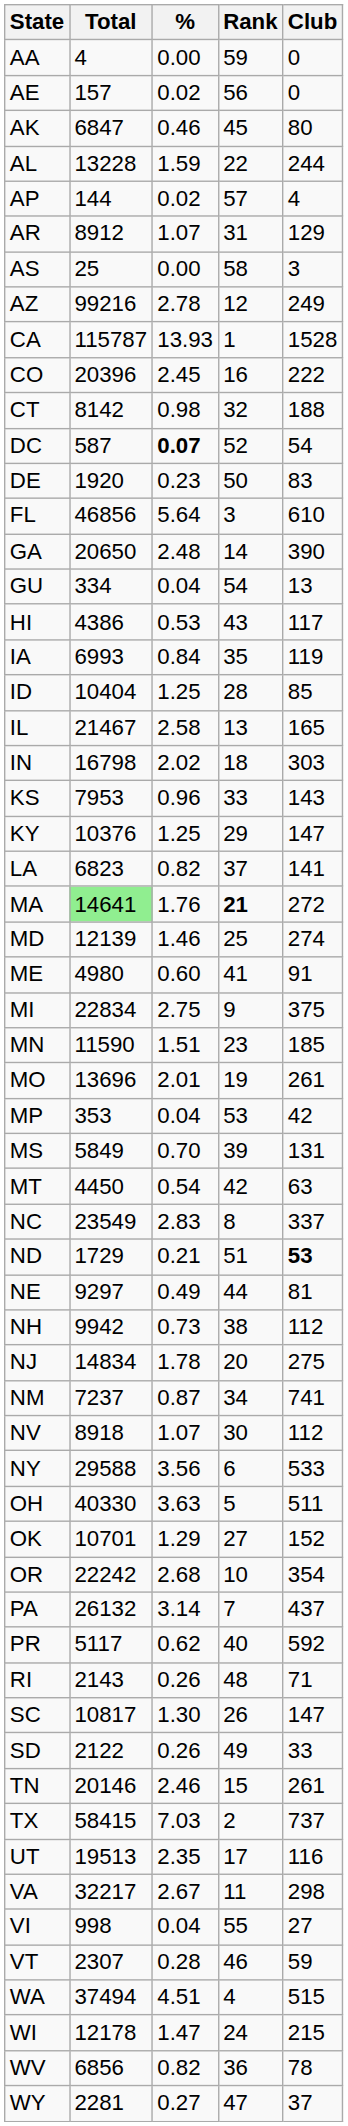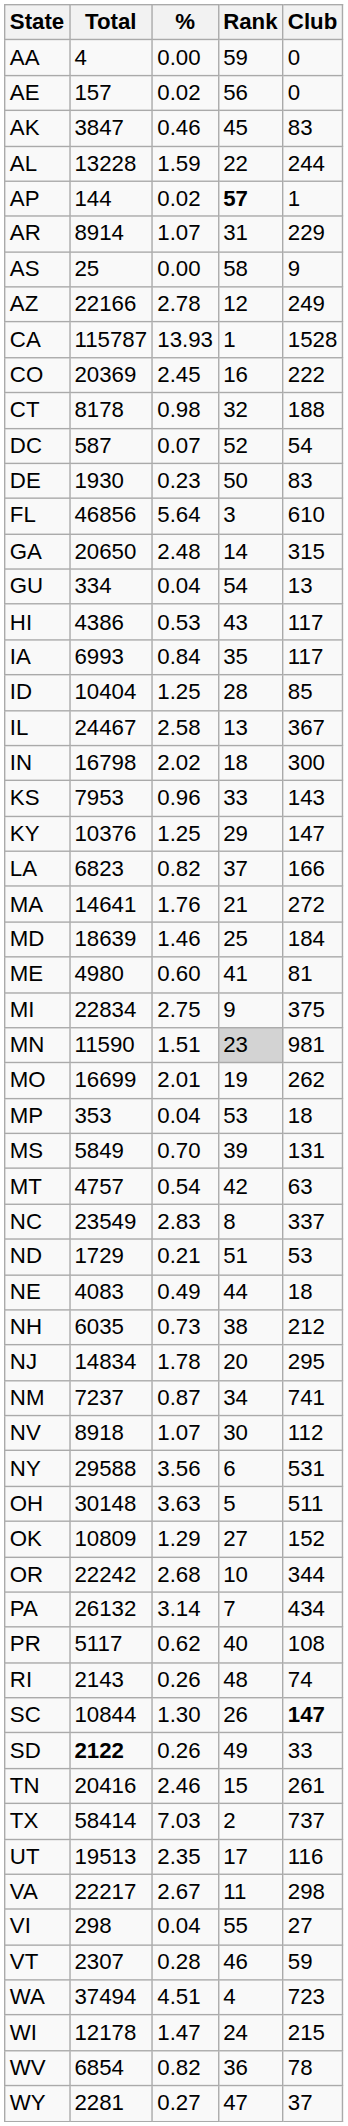 <table class="wikitable sortable">
 <tr>
 <th>State</th>
 <th>Total</th>
 <th>%</th>
 <th>Rank</th>
 <th>Club</th>
 </tr>
 <tr>
 <td>AA</td>
 <td>4</td>
 <td>0.00</td>
 <td>59</td>
 <td>0</td>
 </tr>
 <tr>
 <td>AE</td>
 <td>157</td>
 <td>0.02</td>
 <td>56</td>
 <td>0</td>
 </tr>
 <tr>
 <td>AK</td>
-<td>6847</td>
+<td>3847</td>
 <td>0.46</td>
 <td>45</td>
-<td>80</td>
+<td>83</td>
 </tr>
 <tr>
 <td>AL</td>
 <td>13228</td>
 <td>1.59</td>
 <td>22</td>
 <td>244</td>
 </tr>
 <tr>
 <td>AP</td>
 <td>144</td>
 <td>0.02</td>
-<td>57</td>
-<td>4</td>
+<td><strong>57</strong></td>
+<td>1</td>
 </tr>
 <tr>
 <td>AR</td>
-<td>8912</td>
+<td>8914</td>
 <td>1.07</td>
 <td>31</td>
-<td>129</td>
+<td>229</td>
 </tr>
 <tr>
 <td>AS</td>
 <td>25</td>
 <td>0.00</td>
 <td>58</td>
-<td>3</td>
+<td>9</td>
 </tr>
 <tr>
 <td>AZ</td>
-<td>99216</td>
+<td>22166</td>
 <td>2.78</td>
 <td>12</td>
 <td>249</td>
 </tr>
 <tr>
 <td>CA</td>
 <td>115787</td>
 <td>13.93</td>
 <td>1</td>
 <td>1528</td>
 </tr>
 <tr>
 <td>CO</td>
-<td>20396</td>
+<td>20369</td>
 <td>2.45</td>
 <td>16</td>
 <td>222</td>
 </tr>
 <tr>
 <td>CT</td>
-<td>8142</td>
+<td>8178</td>
 <td>0.98</td>
 <td>32</td>
 <td>188</td>
 </tr>
 <tr>
 <td>DC</td>
 <td>587</td>
-<td><strong>0.07</strong></td>
+<td>0.07</td>
 <td>52</td>
 <td>54</td>
 </tr>
 <tr>
 <td>DE</td>
-<td>1920</td>
+<td>1930</td>
 <td>0.23</td>
 <td>50</td>
 <td>83</td>
 </tr>
 <tr>
 <td>FL</td>
 <td>46856</td>
 <td>5.64</td>
 <td>3</td>
 <td>610</td>
 </tr>
 <tr>
 <td>GA</td>
 <td>20650</td>
 <td>2.48</td>
 <td>14</td>
-<td>390</td>
+<td>315</td>
 </tr>
 <tr>
 <td>GU</td>
 <td>334</td>
 <td>0.04</td>
 <td>54</td>
 <td>13</td>
 </tr>
 <tr>
 <td>HI</td>
 <td>4386</td>
 <td>0.53</td>
 <td>43</td>
 <td>117</td>
 </tr>
 <tr>
 <td>IA</td>
 <td>6993</td>
 <td>0.84</td>
 <td>35</td>
-<td>119</td>
+<td>117</td>
 </tr>
 <tr>
 <td>ID</td>
 <td>10404</td>
 <td>1.25</td>
 <td>28</td>
 <td>85</td>
 </tr>
 <tr>
 <td>IL</td>
-<td>21467</td>
+<td>24467</td>
 <td>2.58</td>
 <td>13</td>
-<td>165</td>
+<td>367</td>
 </tr>
 <tr>
 <td>IN</td>
 <td>16798</td>
 <td>2.02</td>
 <td>18</td>
-<td>303</td>
+<td>300</td>
 </tr>
 <tr>
 <td>KS</td>
 <td>7953</td>
 <td>0.96</td>
 <td>33</td>
 <td>143</td>
 </tr>
 <tr>
 <td>KY</td>
 <td>10376</td>
 <td>1.25</td>
 <td>29</td>
 <td>147</td>
 </tr>
 <tr>
 <td>LA</td>
 <td>6823</td>
 <td>0.82</td>
 <td>37</td>
-<td>141</td>
+<td>166</td>
 </tr>
 <tr>
 <td>MA</td>
-<td style="background: lightgreen;">14641</td>
+<td>14641</td>
 <td>1.76</td>
-<td><strong>21</strong></td>
+<td>21</td>
 <td>272</td>
 </tr>
 <tr>
 <td>MD</td>
-<td>12139</td>
+<td>18639</td>
 <td>1.46</td>
 <td>25</td>
-<td>274</td>
+<td>184</td>
 </tr>
 <tr>
 <td>ME</td>
 <td>4980</td>
 <td>0.60</td>
 <td>41</td>
-<td>91</td>
+<td>81</td>
 </tr>
 <tr>
 <td>MI</td>
 <td>22834</td>
 <td>2.75</td>
 <td>9</td>
 <td>375</td>
 </tr>
 <tr>
 <td>MN</td>
 <td>11590</td>
 <td>1.51</td>
-<td>23</td>
-<td>185</td>
+<td style="background: lightgrey;">23</td>
+<td>981</td>
 </tr>
 <tr>
 <td>MO</td>
-<td>13696</td>
+<td>16699</td>
 <td>2.01</td>
 <td>19</td>
-<td>261</td>
+<td>262</td>
 </tr>
 <tr>
 <td>MP</td>
 <td>353</td>
 <td>0.04</td>
 <td>53</td>
-<td>42</td>
+<td>18</td>
 </tr>
 <tr>
 <td>MS</td>
 <td>5849</td>
 <td>0.70</td>
 <td>39</td>
 <td>131</td>
 </tr>
 <tr>
 <td>MT</td>
-<td>4450</td>
+<td>4757</td>
 <td>0.54</td>
 <td>42</td>
 <td>63</td>
 </tr>
 <tr>
 <td>NC</td>
 <td>23549</td>
 <td>2.83</td>
 <td>8</td>
 <td>337</td>
 </tr>
 <tr>
 <td>ND</td>
 <td>1729</td>
 <td>0.21</td>
 <td>51</td>
-<td><strong>53</strong></td>
+<td>53</td>
 </tr>
 <tr>
 <td>NE</td>
-<td>9297</td>
+<td>4083</td>
 <td>0.49</td>
 <td>44</td>
-<td>81</td>
+<td>18</td>
 </tr>
 <tr>
 <td>NH</td>
-<td>9942</td>
+<td>6035</td>
 <td>0.73</td>
 <td>38</td>
-<td>112</td>
+<td>212</td>
 </tr>
 <tr>
 <td>NJ</td>
 <td>14834</td>
 <td>1.78</td>
 <td>20</td>
-<td>275</td>
+<td>295</td>
 </tr>
 <tr>
 <td>NM</td>
 <td>7237</td>
 <td>0.87</td>
 <td>34</td>
 <td>741</td>
 </tr>
 <tr>
 <td>NV</td>
 <td>8918</td>
 <td>1.07</td>
 <td>30</td>
 <td>112</td>
 </tr>
 <tr>
 <td>NY</td>
 <td>29588</td>
 <td>3.56</td>
 <td>6</td>
-<td>533</td>
+<td>531</td>
 </tr>
 <tr>
 <td>OH</td>
-<td>40330</td>
+<td>30148</td>
 <td>3.63</td>
 <td>5</td>
 <td>511</td>
 </tr>
 <tr>
 <td>OK</td>
-<td>10701</td>
+<td>10809</td>
 <td>1.29</td>
 <td>27</td>
 <td>152</td>
 </tr>
 <tr>
 <td>OR</td>
 <td>22242</td>
 <td>2.68</td>
 <td>10</td>
-<td>354</td>
+<td>344</td>
 </tr>
 <tr>
 <td>PA</td>
 <td>26132</td>
 <td>3.14</td>
 <td>7</td>
-<td>437</td>
+<td>434</td>
 </tr>
 <tr>
 <td>PR</td>
 <td>5117</td>
 <td>0.62</td>
 <td>40</td>
-<td>592</td>
+<td>108</td>
 </tr>
 <tr>
 <td>RI</td>
 <td>2143</td>
 <td>0.26</td>
 <td>48</td>
-<td>71</td>
+<td>74</td>
 </tr>
 <tr>
 <td>SC</td>
-<td>10817</td>
+<td>10844</td>
 <td>1.30</td>
 <td>26</td>
-<td>147</td>
+<td><strong>147</strong></td>
 </tr>
 <tr>
 <td>SD</td>
-<td>2122</td>
+<td><strong>2122</strong></td>
 <td>0.26</td>
 <td>49</td>
 <td>33</td>
 </tr>
 <tr>
 <td>TN</td>
-<td>20146</td>
+<td>20416</td>
 <td>2.46</td>
 <td>15</td>
 <td>261</td>
 </tr>
 <tr>
 <td>TX</td>
-<td>58415</td>
+<td>58414</td>
 <td>7.03</td>
 <td>2</td>
 <td>737</td>
 </tr>
 <tr>
 <td>UT</td>
 <td>19513</td>
 <td>2.35</td>
 <td>17</td>
 <td>116</td>
 </tr>
 <tr>
 <td>VA</td>
-<td>32217</td>
+<td>22217</td>
 <td>2.67</td>
 <td>11</td>
 <td>298</td>
 </tr>
 <tr>
 <td>VI</td>
-<td>998</td>
+<td>298</td>
 <td>0.04</td>
 <td>55</td>
 <td>27</td>
 </tr>
 <tr>
 <td>VT</td>
 <td>2307</td>
 <td>0.28</td>
 <td>46</td>
 <td>59</td>
 </tr>
 <tr>
 <td>WA</td>
 <td>37494</td>
 <td>4.51</td>
 <td>4</td>
-<td>515</td>
+<td>723</td>
 </tr>
 <tr>
 <td>WI</td>
 <td>12178</td>
 <td>1.47</td>
 <td>24</td>
 <td>215</td>
 </tr>
 <tr>
 <td>WV</td>
-<td>6856</td>
+<td>6854</td>
 <td>0.82</td>
 <td>36</td>
 <td>78</td>
 </tr>
 <tr>
 <td>WY</td>
 <td>2281</td>
 <td>0.27</td>
 <td>47</td>
 <td>37</td>
 </tr>
 </table>
